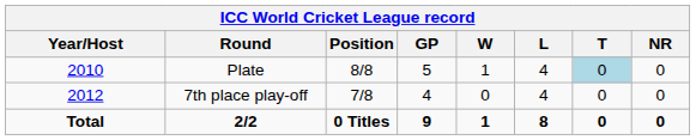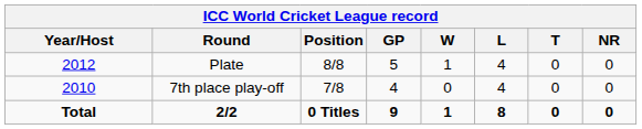 <table class="wikitable" style="text-align: center;">
 <tr>
 <th colspan=8><a href='#'>ICC World Cricket League record</a></th>
 </tr>
 <tr>
 <th width=150>Year/Host</th>
 <th width=150>Round</th>
 <th width=50>Position</th>
 <th width=50>GP</th>
 <th width=50>W</th>
 <th width=50>L</th>
 <th width=50>T</th>
 <th width=50>NR</th>
 </tr>
 <tr>
-<td> <a href='#'>2010</a></td>
+<td> <a href='#'>2012</a></td>
 <td>Plate</td>
 <td>8/8</td>
 <td>5</td>
 <td>1</td>
 <td>4</td>
-<td style="background: lightblue;">0</td>
+<td>0</td>
 <td>0</td>
 </tr>
 <tr>
-<td> <a href='#'>2012</a></td>
+<td> <a href='#'>2010</a></td>
 <td>7th place play-off</td>
 <td>7/8</td>
 <td>4</td>
 <td>0</td>
 <td>4</td>
 <td>0</td>
 <td>0</td>
 </tr>
 <tr>
 <td><strong>Total</strong></td>
 <td><strong>2/2</strong></td>
 <td><strong>0 Titles</strong></td>
 <td><strong>9</strong></td>
 <td><strong>1</strong></td>
 <td><strong>8</strong></td>
 <td><strong>0</strong></td>
 <td><strong>0</strong></td>
 </tr>
 </table>
